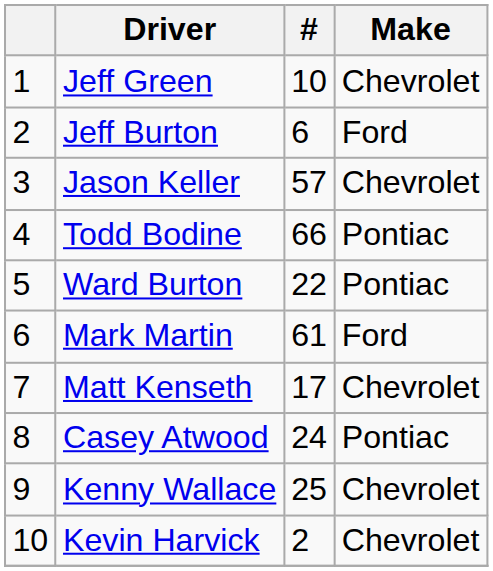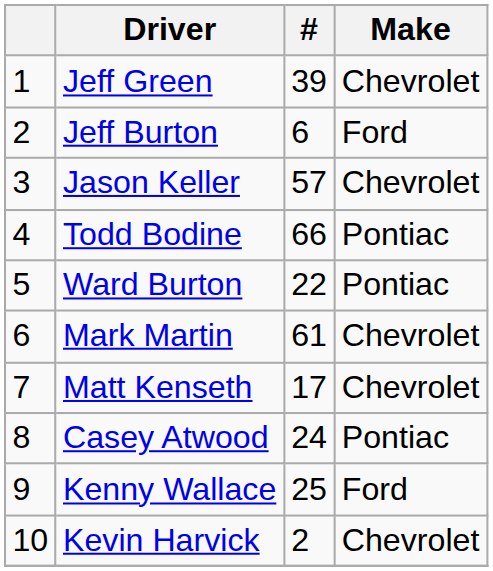 <table class="wikitable sortable">
 <tr>
 <th></th>
 <th>Driver</th>
 <th>#</th>
 <th>Make</th>
 </tr>
 <tr>
 <td>1</td>
 <td><a href='#'>Jeff Green</a></td>
-<td>10</td>
+<td>39</td>
 <td>Chevrolet</td>
 </tr>
 <tr>
 <td>2</td>
 <td><a href='#'>Jeff Burton</a></td>
 <td>6</td>
 <td>Ford</td>
 </tr>
 <tr>
 <td>3</td>
 <td><a href='#'>Jason Keller</a></td>
 <td>57</td>
 <td>Chevrolet</td>
 </tr>
 <tr>
 <td>4</td>
 <td><a href='#'>Todd Bodine</a></td>
 <td>66</td>
 <td>Pontiac</td>
 </tr>
 <tr>
 <td>5</td>
 <td><a href='#'>Ward Burton</a></td>
 <td>22</td>
 <td>Pontiac</td>
 </tr>
 <tr>
 <td>6</td>
 <td><a href='#'>Mark Martin</a></td>
 <td>61</td>
-<td>Ford</td>
+<td>Chevrolet</td>
 </tr>
 <tr>
 <td>7</td>
 <td><a href='#'>Matt Kenseth</a></td>
 <td>17</td>
 <td>Chevrolet</td>
 </tr>
 <tr>
 <td>8</td>
 <td><a href='#'>Casey Atwood</a></td>
 <td>24</td>
 <td>Pontiac</td>
 </tr>
 <tr>
 <td>9</td>
 <td><a href='#'>Kenny Wallace</a></td>
 <td>25</td>
-<td>Chevrolet</td>
+<td>Ford</td>
 </tr>
 <tr>
 <td>10</td>
 <td><a href='#'>Kevin Harvick</a></td>
 <td>2</td>
 <td>Chevrolet</td>
 </tr>
 <tr>
 </tr>
 </table>
